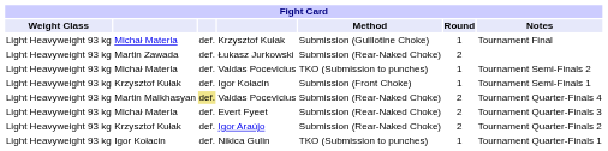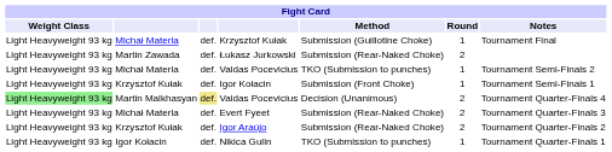 <table class="toccolours" style="font-size: 80%;">
 <tr>
 <th colspan="8" style="background-color: #ccf; color: #000080; text-align: center;"><strong>Fight Card</strong></th>
 </tr>
 <tr>
 <th colspan="1" style="background-color: #E6E8FA; color: #000000; text-align: center;">Weight Class</th>
 <th colspan="1" style="background-color: #E6E8FA; color: #000000; text-align: center;"></th>
 <th colspan="1" style="background-color: #E6E8FA; color: #000000; text-align: center;"></th>
 <th colspan="1" style="background-color: #E6E8FA; color: #000000; text-align: center;"></th>
 <th colspan="1" style="background-color: #E6E8FA; color: #000000; text-align: center;">Method</th>
 <th colspan="1" style="background-color: #E6E8FA; color: #000000; text-align: center;">Round</th>
 <th colspan="1" style="background-color: #E6E8FA; color: #000000; text-align: center;">Notes</th>
 </tr>
 <tr>
 <td>Light Heavyweight 93 kg</td>
 <td> <a href='#'>Michał Materla</a></td>
 <td align=center>def.</td>
 <td>  Krzysztof Kułak</td>
 <td>Submission (Guillotine Choke)</td>
 <td align=center>1</td>
 <td>Tournament Final</td>
 </tr>
 <tr>
 <td>Light Heavyweight 93 kg</td>
 <td> Martin Zawada</td>
 <td align=center>def.</td>
 <td> Łukasz Jurkowski</td>
 <td>Submission (Rear-Naked Choke)</td>
 <td align=center>2</td>
 <td></td>
 </tr>
 <tr>
 <td>Light Heavyweight 93 kg</td>
 <td>  Michał Materla</td>
 <td align=center>def.</td>
 <td> Valdas Pocevicius</td>
 <td>TKO (Submission to punches)</td>
 <td align=center>1</td>
 <td>Tournament Semi-Finals 2</td>
 </tr>
 <tr>
 <td>Light Heavyweight 93 kg</td>
 <td>  Krzysztof Kułak</td>
 <td align=center>def.</td>
 <td> Igor Kołacin</td>
 <td>Submission (Front Choke)</td>
 <td align=center>1</td>
 <td>Tournament Semi-Finals 1</td>
 </tr>
 <tr>
-<td>Light Heavyweight 93 kg</td>
+<td style="background: lightgreen;">Light Heavyweight 93 kg</td>
 <td> Martin Malkhasyan</td>
 <td align=center style="background: khaki;">def.</td>
 <td> Valdas Pocevicius</td>
-<td>Submission (Rear-Naked Choke)</td>
+<td>Decision (Unanimous)</td>
 <td align=center>2</td>
 <td>Tournament Quarter-Finals 4</td>
 </tr>
 <tr>
 <td>Light Heavyweight 93 kg</td>
 <td> Michał Materla</td>
 <td align=center>def.</td>
 <td> Evert Fyeet</td>
 <td>Submission (Rear-Naked Choke)</td>
 <td align=center>2</td>
 <td>Tournament Quarter-Finals 3</td>
 </tr>
 <tr>
 <td>Light Heavyweight 93 kg</td>
 <td> Krzysztof Kułak</td>
 <td align=center>def.</td>
 <td>  <a href='#'>Igor Araújo</a></td>
 <td>Submission (Rear-Naked Choke)</td>
 <td align=center>2</td>
 <td>Tournament Quarter-Finals 2</td>
 </tr>
 <tr>
 <td>Light Heavyweight 93 kg</td>
 <td>  Igor Kołacin</td>
 <td align=center>def.</td>
 <td> Nikica Gulin</td>
 <td>TKO (Submission to punches)</td>
 <td align=center>1</td>
 <td>Tournament Quarter-Finals 1</td>
 </tr>
 </table>
